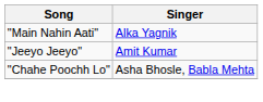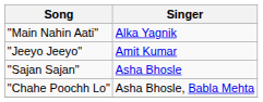 <table class="wikitable" style="font-size:95%;">
 <tr>
 <th>Song</th>
 <th>Singer</th>
 </tr>
 <tr>
 <td>"Main Nahin Aati"</td>
 <td><a href='#'>Alka Yagnik</a></td>
 </tr>
 <tr>
 <td>"Jeeyo Jeeyo"</td>
 <td><a href='#'>Amit Kumar</a></td>
 </tr>
 <tr>
+<td>"Sajan Sajan"</td>
+<td><a href='#'>Asha Bhosle</a></td>
+</tr>
+<tr>
 <td>"Chahe Poochh Lo"</td>
 <td>Asha Bhosle, <a href='#'>Babla Mehta</a></td>
 </tr>
 <tr>
 </tr>
 </table>
